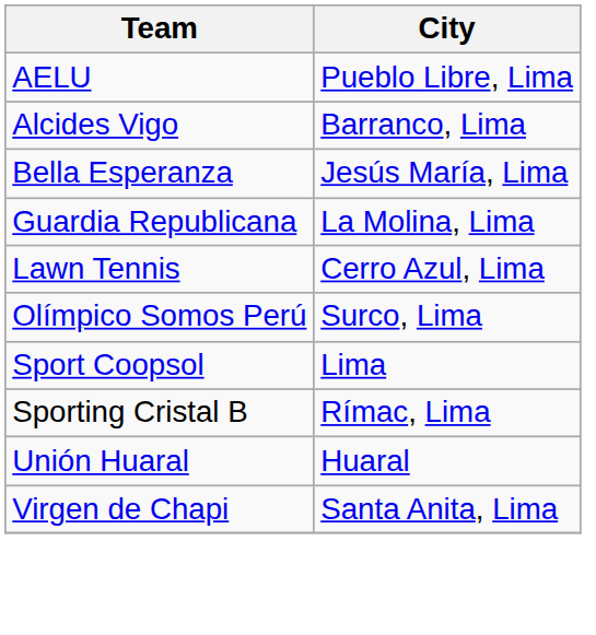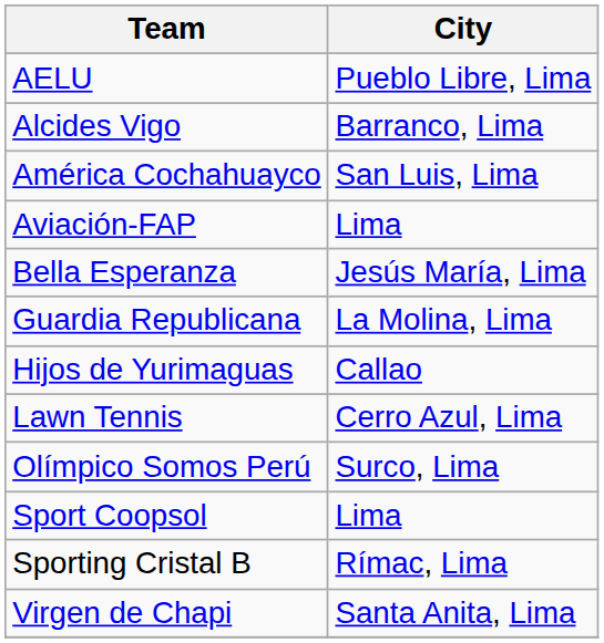 <table class="wikitable sortable">
 <tr>
 <th>Team</th>
 <th>City</th>
 </tr>
 <tr>
 <td><a href='#'>AELU</a></td>
 <td><a href='#'>Pueblo Libre</a>, <a href='#'>Lima</a></td>
 </tr>
 <tr>
 <td><a href='#'>Alcides Vigo</a></td>
 <td><a href='#'>Barranco</a>, <a href='#'>Lima</a></td>
 </tr>
 <tr>
+<td><a href='#'>América Cochahuayco</a></td>
+<td><a href='#'>San Luis</a>, <a href='#'>Lima</a></td>
+</tr>
+<tr>
+<td><a href='#'>Aviación-FAP</a></td>
+<td><a href='#'>Lima</a></td>
+</tr>
+<tr>
 <td><a href='#'>Bella Esperanza</a></td>
 <td><a href='#'>Jesús María</a>, <a href='#'>Lima</a></td>
 </tr>
 <tr>
 <td><a href='#'>Guardia Republicana</a></td>
 <td><a href='#'>La Molina</a>, <a href='#'>Lima</a></td>
+</tr>
+<tr>
+<td><a href='#'>Hijos de Yurimaguas</a></td>
+<td><a href='#'>Callao</a></td>
 </tr>
 <tr>
 <td><a href='#'>Lawn Tennis</a></td>
 <td><a href='#'>Cerro Azul</a>, <a href='#'>Lima</a></td>
 </tr>
 <tr>
 <td><a href='#'>Olímpico Somos Perú</a></td>
 <td><a href='#'>Surco</a>, <a href='#'>Lima</a></td>
 </tr>
 <tr>
 <td><a href='#'>Sport Coopsol</a></td>
 <td><a href='#'>Lima</a></td>
 </tr>
 <tr>
 <td>Sporting Cristal B</td>
 <td><a href='#'>Rímac</a>, <a href='#'>Lima</a></td>
 </tr>
 <tr>
-<td><a href='#'>Unión Huaral</a></td>
-<td><a href='#'>Huaral</a></td>
-</tr>
-<tr>
 <td><a href='#'>Virgen de Chapi</a></td>
 <td><a href='#'>Santa Anita</a>, <a href='#'>Lima</a></td>
 </tr>
 <tr>
 </tr>
 </table>
